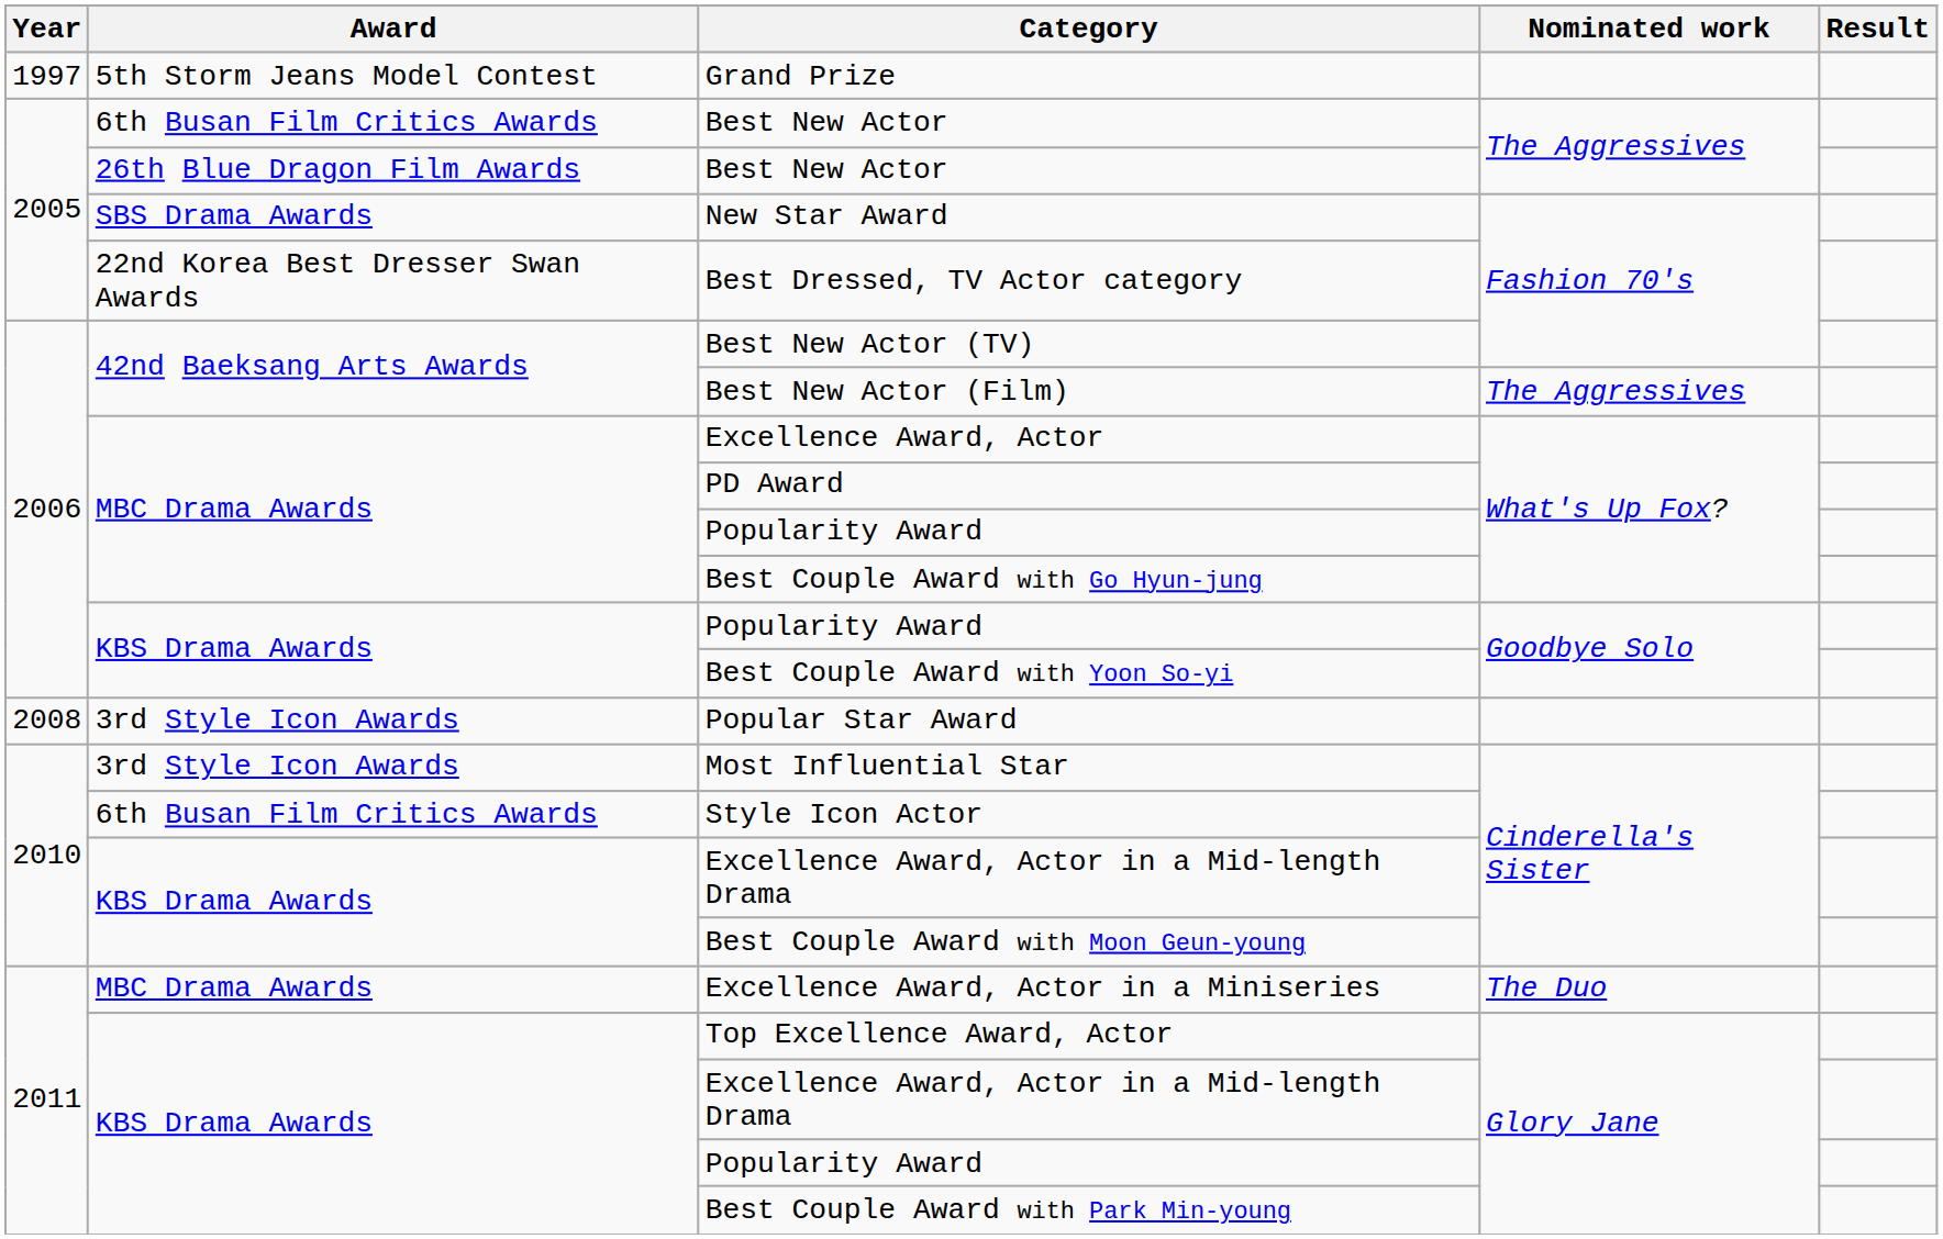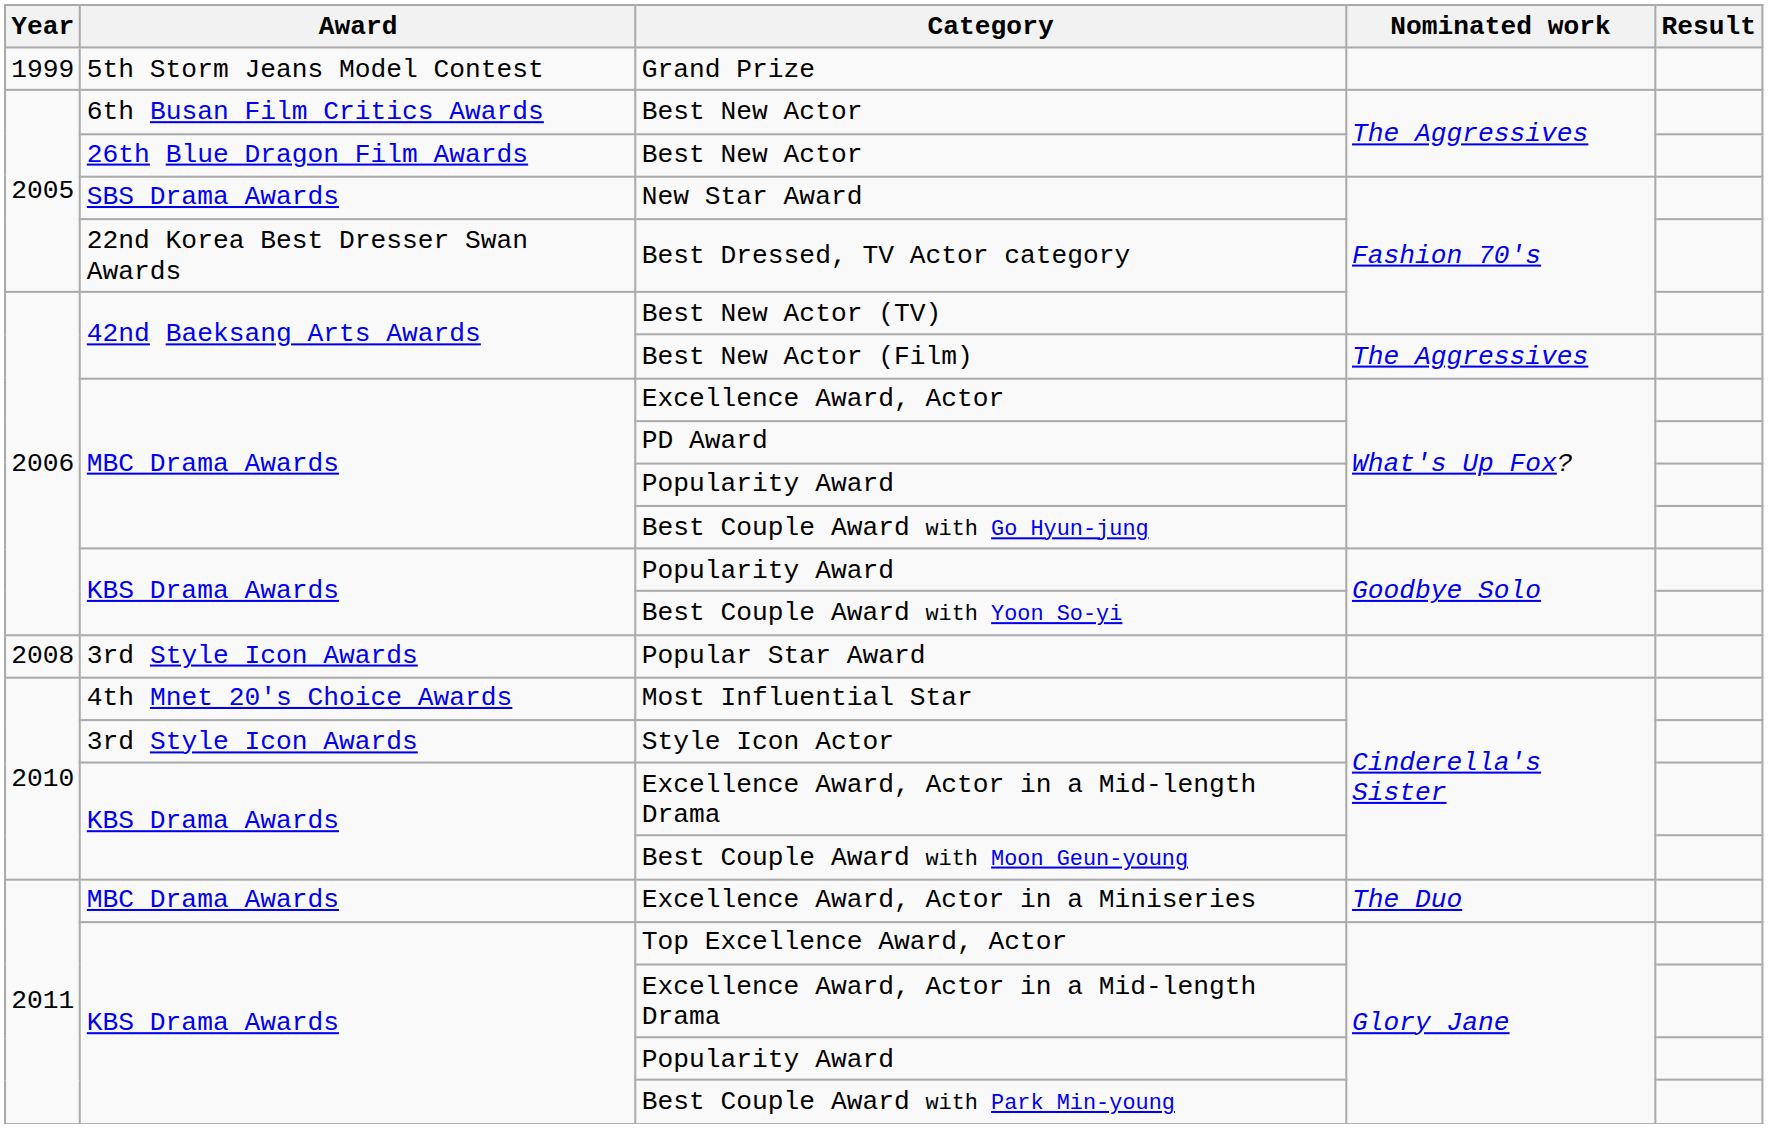 <table class="wikitable">
 <tr>
 <th>Year</th>
 <th>Award</th>
 <th>Category</th>
 <th>Nominated work</th>
 <th>Result</th>
 </tr>
 <tr>
-<td rowspan="1">1997</td>
+<td rowspan="1">1999</td>
 <td>5th Storm Jeans Model Contest</td>
 <td>Grand Prize</td>
 <td></td>
 <td></td>
 </tr>
 <tr>
 <td rowspan="4">2005</td>
 <td>6th <a href='#'>Busan Film Critics Awards</a></td>
 <td>Best New Actor</td>
 <td rowspan="2"><em><a href='#'>The Aggressives</a></em></td>
 <td></td>
 </tr>
 <tr>
 <td><a href='#'>26th</a> <a href='#'>Blue Dragon Film Awards</a></td>
 <td>Best New Actor</td>
 <td></td>
 </tr>
 <tr>
 <td><a href='#'>SBS Drama Awards</a></td>
 <td>New Star Award</td>
 <td rowspan="3"><em><a href='#'>Fashion 70's</a></em></td>
 <td></td>
 </tr>
 <tr>
 <td>22nd Korea Best Dresser Swan Awards</td>
 <td>Best Dressed, TV Actor category</td>
 <td></td>
 </tr>
 <tr>
 <td rowspan="8">2006</td>
 <td rowspan="2"><a href='#'>42nd</a> <a href='#'>Baeksang Arts Awards</a></td>
 <td>Best New Actor (TV)</td>
 <td></td>
 </tr>
 <tr>
 <td>Best New Actor (Film)</td>
 <td><em><a href='#'>The Aggressives</a></em></td>
 <td></td>
 </tr>
 <tr>
 <td rowspan="4"><a href='#'>MBC Drama Awards</a></td>
 <td>Excellence Award, Actor</td>
 <td rowspan="4"><em><a href='#'>What's Up Fox</a>?</em></td>
 <td></td>
 </tr>
 <tr>
 <td>PD Award</td>
 <td></td>
 </tr>
 <tr>
 <td>Popularity Award</td>
 <td></td>
 </tr>
 <tr>
 <td>Best Couple Award <small>with <a href='#'>Go Hyun-jung</a></small></td>
 <td></td>
 </tr>
 <tr>
 <td rowspan="2"><a href='#'>KBS Drama Awards</a></td>
 <td>Popularity Award</td>
 <td rowspan="2"><em><a href='#'>Goodbye Solo</a></em></td>
 <td></td>
 </tr>
 <tr>
 <td>Best Couple Award <small>with <a href='#'>Yoon So-yi</a></small></td>
 <td></td>
 </tr>
 <tr>
 <td rowspan="1">2008</td>
 <td>3rd <a href='#'>Style Icon Awards</a></td>
 <td>Popular Star Award</td>
 <td></td>
 <td></td>
 </tr>
 <tr>
 <td rowspan="4">2010</td>
-<td>3rd <a href='#'>Style Icon Awards</a></td>
+<td>4th <a href='#'>Mnet 20's Choice Awards</a></td>
 <td>Most Influential Star</td>
 <td rowspan="4"><em><a href='#'>Cinderella's Sister</a></em></td>
 <td></td>
 </tr>
 <tr>
-<td>6th <a href='#'>Busan Film Critics Awards</a></td>
+<td>3rd <a href='#'>Style Icon Awards</a></td>
 <td>Style Icon Actor</td>
 <td></td>
 </tr>
 <tr>
 <td rowspan="2"><a href='#'>KBS Drama Awards</a></td>
 <td>Excellence Award, Actor in a Mid-length Drama</td>
 <td></td>
 </tr>
 <tr>
 <td>Best Couple Award <small>with <a href='#'>Moon Geun-young</a></small></td>
 <td></td>
 </tr>
 <tr>
 <td rowspan="5">2011</td>
 <td><a href='#'>MBC Drama Awards</a></td>
 <td>Excellence Award, Actor in a Miniseries</td>
 <td><em><a href='#'>The Duo</a></em></td>
 <td></td>
 </tr>
 <tr>
 <td rowspan="4"><a href='#'>KBS Drama Awards</a></td>
 <td>Top Excellence Award, Actor</td>
 <td rowspan="4"><em><a href='#'>Glory Jane</a></em></td>
 <td></td>
 </tr>
 <tr>
 <td>Excellence Award, Actor in a Mid-length Drama</td>
 <td></td>
 </tr>
 <tr>
 <td>Popularity Award</td>
 <td></td>
 </tr>
 <tr>
 <td>Best Couple Award <small>with <a href='#'>Park Min-young</a></small></td>
 <td></td>
 </tr>
 </table>
